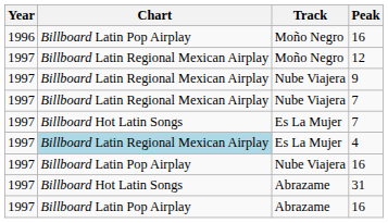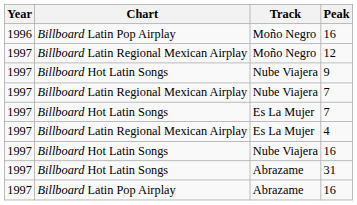 <table class="wikitable">
 <tr>
 <th>Year</th>
 <th>Chart</th>
 <th>Track</th>
 <th>Peak</th>
 </tr>
 <tr>
 <td>1996</td>
 <td><em>Billboard</em> Latin Pop Airplay</td>
 <td>Moño Negro</td>
 <td>16</td>
 </tr>
 <tr>
 <td>1997</td>
 <td><em>Billboard</em> Latin Regional Mexican Airplay</td>
 <td>Moño Negro</td>
 <td>12</td>
 </tr>
 <tr>
 <td>1997</td>
-<td><em>Billboard</em> Latin Regional Mexican Airplay</td>
+<td><em>Billboard</em> Hot Latin Songs</td>
 <td>Nube Viajera</td>
 <td>9</td>
 </tr>
 <tr>
 <td>1997</td>
 <td><em>Billboard</em> Latin Regional Mexican Airplay</td>
 <td>Nube Viajera</td>
 <td>7</td>
 </tr>
 <tr>
 <td>1997</td>
 <td><em>Billboard</em> Hot Latin Songs</td>
 <td>Es La Mujer</td>
 <td>7</td>
 </tr>
 <tr>
 <td>1997</td>
-<td style="background: lightblue;"><em>Billboard</em> Latin Regional Mexican Airplay</td>
+<td><em>Billboard</em> Latin Regional Mexican Airplay</td>
 <td>Es La Mujer</td>
 <td>4</td>
 </tr>
 <tr>
 <td>1997</td>
-<td><em>Billboard</em> Latin Pop Airplay</td>
+<td><em>Billboard</em> Hot Latin Songs</td>
 <td>Nube Viajera</td>
 <td>16</td>
 </tr>
 <tr>
 <td>1997</td>
 <td><em>Billboard</em> Hot Latin Songs</td>
 <td>Abrazame</td>
 <td>31</td>
 </tr>
 <tr>
 <td>1997</td>
 <td><em>Billboard</em> Latin Pop Airplay</td>
 <td>Abrazame</td>
 <td>16</td>
 </tr>
 </table>
